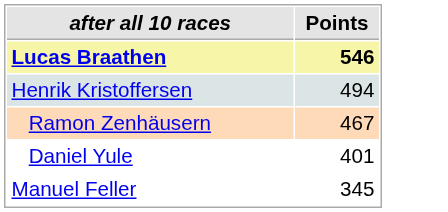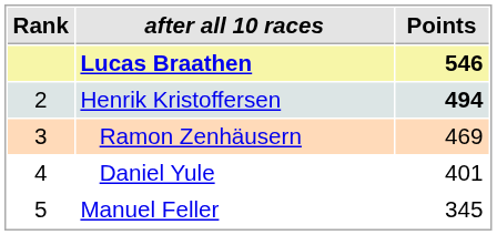 <table cellspacing="1" cellpadding="3" style="border:1px solid #aaa; font-size:86%;">
 <tr style="background:#e4e4e4;">
+<th style="border-bottom:1px solid #aaa; width:10px;">Rank</th>
 <th style="border-bottom:1px solid #aaa; width:185px; white-space:nowrap;"><em>after all 10 races</em></th>
 <th style="border-bottom:1px solid #aaa; width:50px;">Points</th>
 </tr>
 <tr style="background:#f7f6a8;">
+<td style="text-align:center;"></td>
 <td> <strong><a href='#'>Lucas Braathen</a></strong></td>
 <td align="right"><strong>546</strong></td>
 </tr>
 <tr style="background:#dce5e5;">
+<td style="text-align:center;">2</td>
 <td> <a href='#'>Henrik Kristoffersen</a></td>
-<td align="right">494</td>
+<td align="right"><strong>494</strong></td>
 </tr>
 <tr style="background:#ffdab9;">
+<td style="text-align:center;">3</td>
 <td>   <a href='#'>Ramon Zenhäusern</a></td>
-<td align="right">467</td>
+<td align="right">469</td>
 </tr>
 <tr>
+<td style="text-align:center;">4</td>
 <td>   <a href='#'>Daniel Yule</a></td>
 <td align="right">401</td>
 </tr>
 <tr>
+<td style="text-align:center;">5</td>
 <td> <a href='#'>Manuel Feller</a></td>
 <td align="right">345</td>
 </tr>
 </table>
